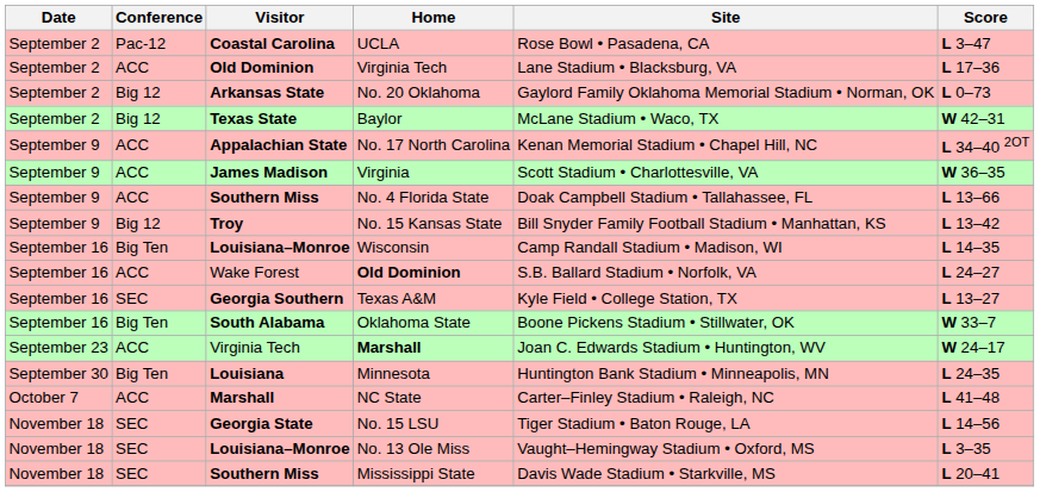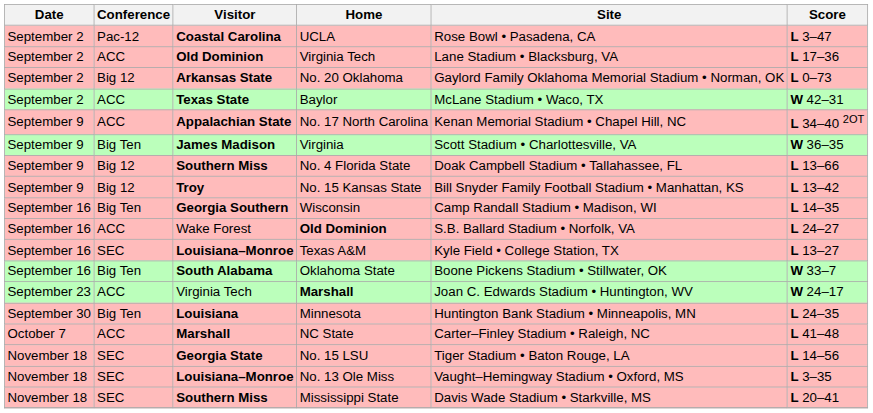 <table class="wikitable">
 <tr>
 <th>Date</th>
 <th>Conference</th>
 <th>Visitor</th>
 <th>Home</th>
 <th>Site</th>
 <th>Score</th>
 </tr>
 <tr style="background:#fbb;">
 <td>September 2</td>
 <td>Pac-12</td>
 <td><strong>Coastal Carolina</strong></td>
 <td>UCLA</td>
 <td>Rose Bowl • Pasadena, CA</td>
 <td><strong>L</strong> 3–47</td>
 </tr>
 <tr style="background:#fbb;">
 <td>September 2</td>
 <td>ACC</td>
 <td><strong>Old Dominion</strong></td>
 <td>Virginia Tech</td>
 <td>Lane Stadium • Blacksburg, VA</td>
 <td><strong>L</strong> 17–36</td>
 </tr>
 <tr style="background:#fbb;">
 <td>September 2</td>
 <td>Big 12</td>
 <td><strong>Arkansas State</strong></td>
 <td>No. 20 Oklahoma</td>
 <td>Gaylord Family Oklahoma Memorial Stadium • Norman, OK</td>
 <td><strong>L</strong> 0–73</td>
 </tr>
 <tr style="background:#bfb;">
 <td>September 2</td>
-<td>Big 12</td>
+<td>ACC</td>
 <td><strong>Texas State</strong></td>
 <td>Baylor</td>
 <td>McLane Stadium • Waco, TX</td>
 <td><strong>W</strong> 42–31</td>
 </tr>
 <tr style="background:#fbb;">
 <td>September 9</td>
 <td>ACC</td>
 <td><strong>Appalachian State</strong></td>
 <td>No. 17 North Carolina</td>
 <td>Kenan Memorial Stadium • Chapel Hill, NC</td>
 <td><strong>L</strong> 34–40 <sup>2OT</sup></td>
 </tr>
 <tr style="background:#bfb;">
 <td>September 9</td>
-<td>ACC</td>
+<td>Big Ten</td>
 <td><strong>James Madison</strong></td>
 <td>Virginia</td>
 <td>Scott Stadium • Charlottesville, VA</td>
 <td><strong>W</strong> 36–35</td>
 </tr>
 <tr style="background:#fbb;">
 <td>September 9</td>
-<td>ACC</td>
+<td>Big 12</td>
 <td><strong>Southern Miss</strong></td>
 <td>No. 4 Florida State</td>
 <td>Doak Campbell Stadium • Tallahassee, FL</td>
 <td><strong>L</strong> 13–66</td>
 </tr>
 <tr style="background:#fbb;">
 <td>September 9</td>
 <td>Big 12</td>
 <td><strong>Troy</strong></td>
 <td>No. 15 Kansas State</td>
 <td>Bill Snyder Family Football Stadium • Manhattan, KS</td>
 <td><strong>L</strong> 13–42</td>
 </tr>
 <tr style="background:#fbb;">
 <td>September 16</td>
 <td>Big Ten</td>
-<td><strong>Louisiana–Monroe</strong></td>
+<td><strong>Georgia Southern</strong></td>
 <td>Wisconsin</td>
 <td>Camp Randall Stadium • Madison, WI</td>
 <td><strong>L</strong> 14–35</td>
 </tr>
 <tr style="background:#fbb;">
 <td>September 16</td>
 <td>ACC</td>
 <td>Wake Forest</td>
 <td><strong>Old Dominion</strong></td>
 <td>S.B. Ballard Stadium • Norfolk, VA</td>
 <td><strong>L</strong> 24–27</td>
 </tr>
 <tr style="background:#fbb;">
 <td>September 16</td>
 <td>SEC</td>
-<td><strong>Georgia Southern</strong></td>
+<td><strong>Louisiana–Monroe</strong></td>
 <td>Texas A&M</td>
 <td>Kyle Field • College Station, TX</td>
 <td><strong>L</strong> 13–27</td>
 </tr>
 <tr style="background:#bfb;">
 <td>September 16</td>
 <td>Big Ten</td>
 <td><strong>South Alabama</strong></td>
 <td>Oklahoma State</td>
 <td>Boone Pickens Stadium • Stillwater, OK</td>
 <td><strong>W</strong> 33–7</td>
 </tr>
 <tr style="background:#bfb;">
 <td>September 23</td>
 <td>ACC</td>
 <td>Virginia Tech</td>
 <td><strong>Marshall</strong></td>
 <td>Joan C. Edwards Stadium • Huntington, WV</td>
 <td><strong>W</strong> 24–17</td>
 </tr>
 <tr style="background:#fbb;">
 <td>September 30</td>
 <td>Big Ten</td>
 <td><strong>Louisiana</strong></td>
 <td>Minnesota</td>
 <td>Huntington Bank Stadium • Minneapolis, MN</td>
 <td><strong>L</strong> 24–35</td>
 </tr>
 <tr style="background:#fbb;">
 <td>October 7</td>
 <td>ACC</td>
 <td><strong>Marshall</strong></td>
 <td>NC State</td>
 <td>Carter–Finley Stadium • Raleigh, NC</td>
 <td><strong>L</strong> 41–48</td>
 </tr>
 <tr style="background:#fbb;">
 <td>November 18</td>
 <td>SEC</td>
 <td><strong>Georgia State</strong></td>
 <td>No. 15 LSU</td>
 <td>Tiger Stadium • Baton Rouge, LA</td>
 <td><strong>L</strong> 14–56</td>
 </tr>
 <tr style="background:#fbb;">
 <td>November 18</td>
 <td>SEC</td>
 <td><strong>Louisiana–Monroe</strong></td>
 <td>No. 13 Ole Miss</td>
 <td>Vaught–Hemingway Stadium • Oxford, MS</td>
 <td><strong>L</strong> 3–35</td>
 </tr>
 <tr style="background:#fbb;">
 <td>November 18</td>
 <td>SEC</td>
 <td><strong>Southern Miss</strong></td>
 <td>Mississippi State</td>
 <td>Davis Wade Stadium • Starkville, MS</td>
 <td><strong>L</strong> 20–41</td>
 </tr>
 <tr>
 </tr>
 </table>
